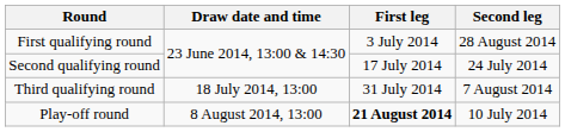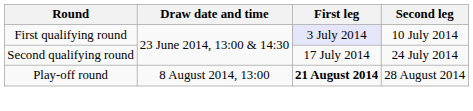 <table class="wikitable" style="text-align:center">
 <tr>
 <th>Round</th>
 <th>Draw date and time</th>
 <th>First leg</th>
 <th>Second leg</th>
 </tr>
 <tr>
 <td>First qualifying round</td>
 <td rowspan=2>23 June 2014, 13:00 & 14:30</td>
-<td>3 July 2014</td>
-<td>28 August 2014</td>
+<td style="background: lavender;">3 July 2014</td>
+<td>10 July 2014</td>
 </tr>
 <tr>
 <td>Second qualifying round</td>
 <td>17 July 2014</td>
 <td>24 July 2014</td>
 </tr>
 <tr>
-<td>Third qualifying round</td>
-<td>18 July 2014, 13:00</td>
-<td>31 July 2014</td>
-<td>7 August 2014</td>
-</tr>
-<tr>
 <td>Play-off round</td>
 <td>8 August 2014, 13:00</td>
 <td><strong>21 August 2014</strong></td>
-<td>10 July 2014</td>
+<td>28 August 2014</td>
 </tr>
 </table>
